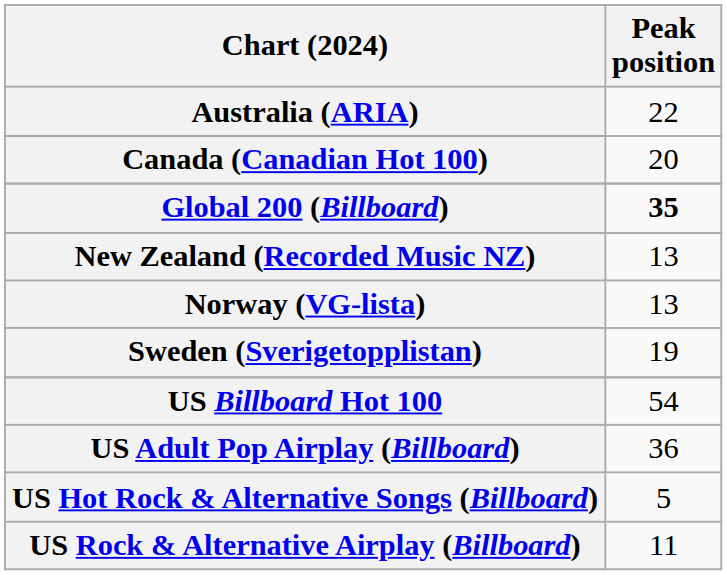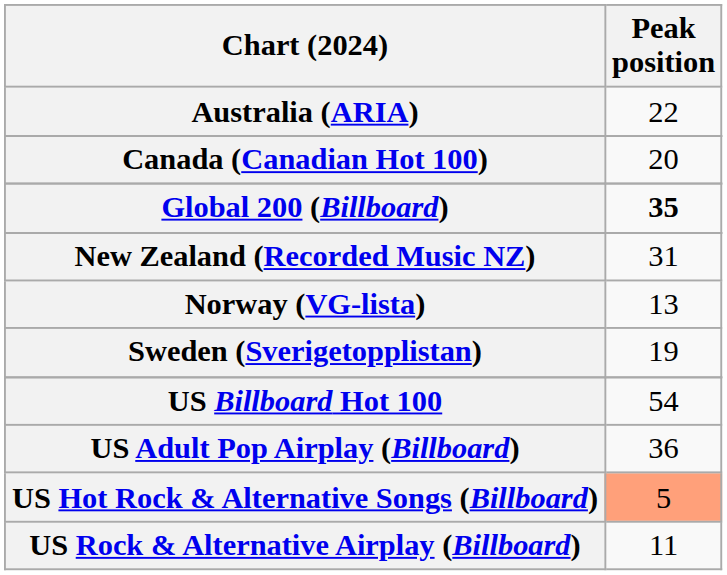 <table class="wikitable sortable plainrowheaders" style="text-align:center">
 <tr>
 <th scope="col">Chart (2024)</th>
 <th scope="col">Peak<br>position</th>
 </tr>
 <tr>
 <th scope="row">Australia (<a href='#'>ARIA</a>)</th>
 <td>22</td>
 </tr>
 <tr>
 </tr>
 <tr>
 </tr>
 <tr>
 <th scope="row">Canada (<a href='#'>Canadian Hot 100</a>)</th>
 <td>20</td>
 </tr>
 <tr>
 </tr>
 <tr>
 <th scope="row"><a href='#'>Global 200</a> (<em><a href='#'>Billboard</a></em>)</th>
 <td><strong>35</strong></td>
 </tr>
 <tr>
 </tr>
 <tr>
 </tr>
 <tr>
 </tr>
 <tr>
 <th scope="row">New Zealand (<a href='#'>Recorded Music NZ</a>)</th>
-<td>13</td>
+<td>31</td>
 </tr>
 <tr>
 <th scope="row">Norway (<a href='#'>VG-lista</a>)</th>
 <td>13</td>
 </tr>
 <tr>
 <th scope="row">Sweden (<a href='#'>Sverigetopplistan</a>)</th>
 <td>19</td>
 </tr>
 <tr>
 </tr>
 <tr>
 </tr>
 <tr>
 <th scope="row">US <a href='#'><em>Billboard</em> Hot 100</a></th>
 <td>54</td>
 </tr>
 <tr>
 <th scope="row">US <a href='#'>Adult Pop Airplay</a> (<em><a href='#'>Billboard</a></em>)</th>
 <td>36</td>
 </tr>
 <tr>
 <th scope="row">US <a href='#'>Hot Rock & Alternative Songs</a> (<em><a href='#'>Billboard</a></em>)</th>
-<td>5</td>
+<td style="background: lightsalmon;">5</td>
 </tr>
 <tr>
 <th scope="row">US <a href='#'>Rock & Alternative Airplay</a> (<em><a href='#'>Billboard</a></em>)</th>
 <td>11</td>
 </tr>
 </table>
